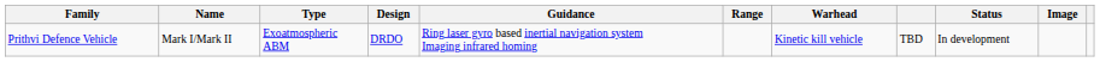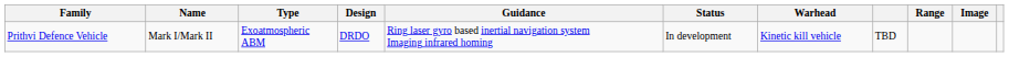 <table class="wikitable sortable" style="text-align:center|100px; font-size: 85%; width:95em;">
 <tr>
 <th>Family</th>
 <th>Name</th>
 <th>Type</th>
 <th>Design</th>
 <th>Guidance</th>
-<th>Range</th>
+<th>Status</th>
 <th>Warhead</th>
 <th></th>
-<th>Status</th>
+<th>Range</th>
 <th>Image</th>
 <th></th>
 </tr>
 <tr>
 <td><a href='#'>Prithvi Defence Vehicle</a></td>
 <td>Mark I/Mark II</td>
 <td><a href='#'>Exoatmospheric</a> <br> <a href='#'>ABM</a></td>
 <td> <a href='#'>DRDO</a></td>
 <td><a href='#'>Ring laser gyro</a> based <a href='#'>inertial navigation system</a> <br> <a href='#'>Imaging infrared homing</a></td>
-<td></td>
+<td>In development</td>
 <td><a href='#'>Kinetic kill vehicle</a></td>
 <td>TBD</td>
-<td>In development</td>
+<td></td>
 <td></td>
 <td></td>
 </tr>
 </table>
